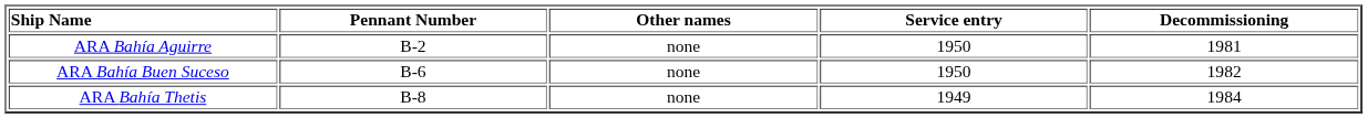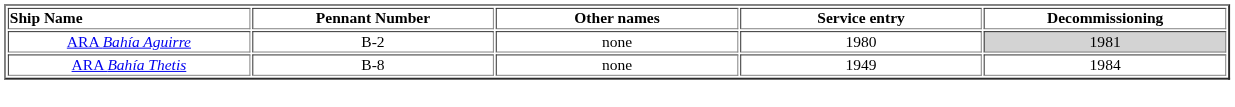 <table width="100%" border="2">
 <tr>
 <th width="16%" align="left">Ship Name</th>
 <th width="16%" align="center">Pennant Number</th>
 <th width="16%" align="center">Other names</th>
 <th width="16%" align="center">Service entry</th>
 <th width="16%" align="center">Decommissioning</th>
 </tr>
 <tr>
 <td align="center"><a href='#'>ARA <em>Bahía Aguirre</em></a></td>
 <td align="center">B-2</td>
 <td align="center">none</td>
-<td align="center">1950</td>
-<td align="center">1981 </td>
-</tr>
-<tr>
-<td align="center"><a href='#'>ARA <em>Bahía Buen Suceso</em></a></td>
-<td align="center">B-6</td>
-<td align="center">none</td>
-<td align="center">1950</td>
-<td align="center">1982 </td>
+<td align="center">1980</td>
+<td align="center" style="background: lightgrey;">1981 </td>
 </tr>
 <tr>
 <td align="center"><a href='#'>ARA <em>Bahía Thetis</em></a></td>
 <td align="center">B-8</td>
 <td align="center">none</td>
 <td align="center">1949</td>
 <td align="center">1984 </td>
 </tr>
 </table>
